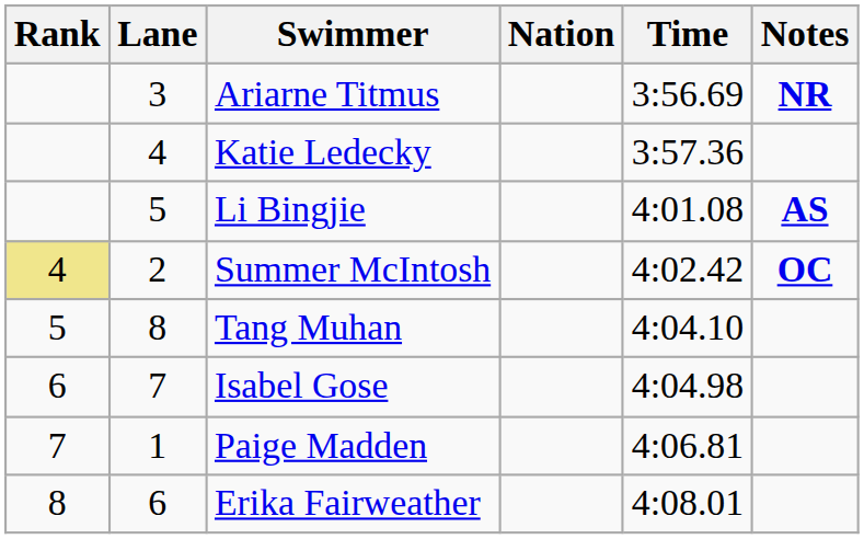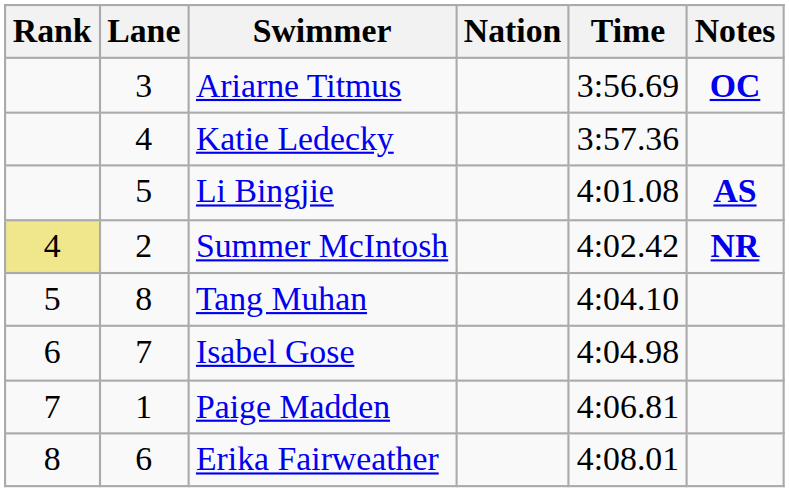 <table class="wikitable sortable" style="text-align:center">
 <tr>
 <th>Rank</th>
 <th>Lane</th>
 <th>Swimmer</th>
 <th>Nation</th>
 <th>Time</th>
 <th>Notes</th>
 </tr>
 <tr>
 <td></td>
 <td>3</td>
 <td align=left><a href='#'>Ariarne Titmus</a></td>
 <td align=left></td>
 <td>3:56.69</td>
-<td><strong><a href='#'>NR</a></strong></td>
+<td><strong><a href='#'>OC</a></strong></td>
 </tr>
 <tr>
 <td></td>
 <td>4</td>
 <td align=left><a href='#'>Katie Ledecky</a></td>
 <td align=left></td>
 <td>3:57.36</td>
 <td></td>
 </tr>
 <tr>
 <td></td>
 <td>5</td>
 <td align=left><a href='#'>Li Bingjie</a></td>
 <td align=left></td>
 <td>4:01.08</td>
 <td><strong><a href='#'>AS</a></strong></td>
 </tr>
 <tr>
 <td style="background: khaki;">4</td>
 <td>2</td>
 <td align=left><a href='#'>Summer McIntosh</a></td>
 <td align=left></td>
 <td>4:02.42</td>
-<td><strong><a href='#'>OC</a></strong></td>
+<td><strong><a href='#'>NR</a></strong></td>
 </tr>
 <tr>
 <td>5</td>
 <td>8</td>
 <td align=left><a href='#'>Tang Muhan</a></td>
 <td align=left></td>
 <td>4:04.10</td>
 <td></td>
 </tr>
 <tr>
 <td>6</td>
 <td>7</td>
 <td align=left><a href='#'>Isabel Gose</a></td>
 <td align=left></td>
 <td>4:04.98</td>
 <td></td>
 </tr>
 <tr>
 <td>7</td>
 <td>1</td>
 <td align=left><a href='#'>Paige Madden</a></td>
 <td align=left></td>
 <td>4:06.81</td>
 <td></td>
 </tr>
 <tr>
 <td>8</td>
 <td>6</td>
 <td align=left><a href='#'>Erika Fairweather</a></td>
 <td align=left></td>
 <td>4:08.01</td>
 <td></td>
 </tr>
 </table>
